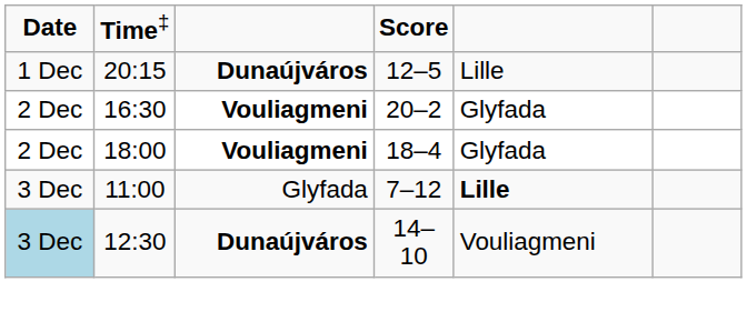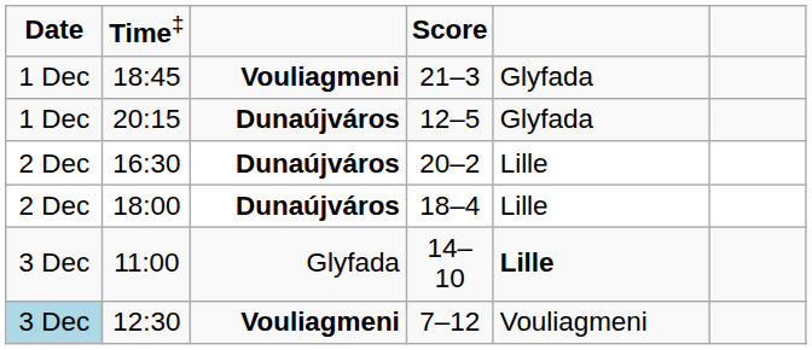 <table class=wikitable style="text-align:center;">
 <tr>
 <td width=50px><strong>Date</strong></td>
 <td width=40px><strong>Time</strong><sup>‡</sup></td>
 <td width=120px></td>
 <td width=40px><strong>Score</strong></td>
 <td width=120px></td>
 <td width=50px></td>
 </tr>
 <tr>
 <td>1 Dec</td>
+<td>18:45</td>
+<td style="text-align:right"><strong>Vouliagmeni</strong></td>
+<td>21–3</td>
+<td style="text-align:left">Glyfada</td>
+<td></td>
+</tr>
+<tr>
+<td>1 Dec</td>
 <td>20:15</td>
 <td style="text-align:right"><strong>Dunaújváros</strong></td>
 <td>12–5</td>
+<td style="text-align:left">Glyfada</td>
+<td></td>
+</tr>
+<tr bgcolor=white>
+<td>2 Dec</td>
+<td>16:30</td>
+<td style="text-align:right"><strong>Dunaújváros</strong></td>
+<td>20–2</td>
 <td style="text-align:left">Lille</td>
 <td></td>
 </tr>
 <tr bgcolor=white>
 <td>2 Dec</td>
-<td>16:30</td>
-<td style="text-align:right"><strong>Vouliagmeni</strong></td>
-<td>20–2</td>
-<td style="text-align:left">Glyfada</td>
-<td></td>
-</tr>
-<tr bgcolor=white>
-<td>2 Dec</td>
 <td>18:00</td>
-<td style="text-align:right"><strong>Vouliagmeni</strong></td>
+<td style="text-align:right"><strong>Dunaújváros</strong></td>
 <td>18–4</td>
-<td style="text-align:left">Glyfada</td>
+<td style="text-align:left">Lille</td>
 <td></td>
 </tr>
 <tr>
 <td>3 Dec</td>
 <td>11:00</td>
 <td style="text-align:right">Glyfada</td>
-<td>7–12</td>
+<td>14–10</td>
 <td style="text-align:left"><strong>Lille</strong></td>
 <td></td>
 </tr>
 <tr>
 <td style="background: lightblue;">3 Dec</td>
 <td>12:30</td>
-<td style="text-align:right"><strong>Dunaújváros</strong></td>
-<td>14–10</td>
+<td style="text-align:right"><strong>Vouliagmeni</strong></td>
+<td>7–12</td>
 <td style="text-align:left">Vouliagmeni</td>
 <td></td>
 </tr>
 </table>
